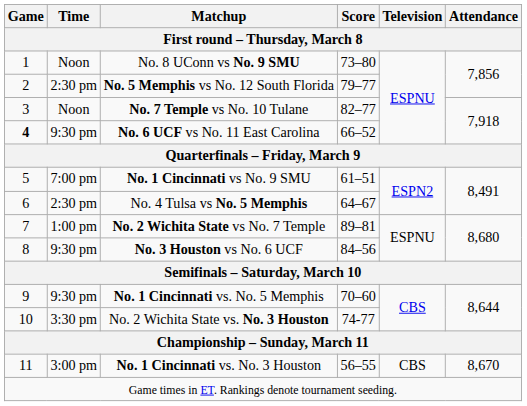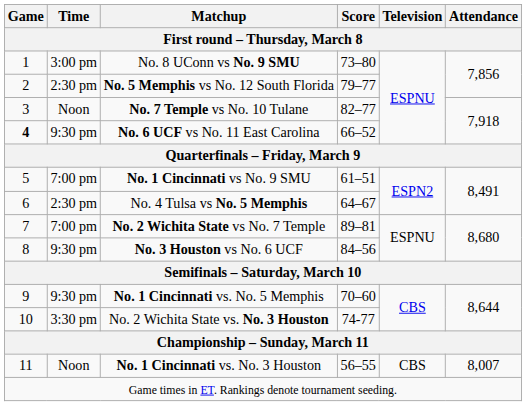 <table class="wikitable" style="font-size: 95%;text-align:center">
 <tr>
 <th>Game</th>
 <th>Time</th>
 <th>Matchup</th>
 <th>Score</th>
 <th>Television</th>
 <th>Attendance</th>
 </tr>
 <tr>
 <th colspan=6>First round – Thursday, March 8</th>
 </tr>
 <tr>
 <td>1</td>
-<td>Noon</td>
+<td>3:00 pm</td>
 <td>No. 8 UConn vs <strong>No. 9 SMU</strong></td>
 <td>73–80</td>
 <td rowspan=4><a href='#'>ESPNU</a></td>
 <td rowspan=2>7,856</td>
 </tr>
 <tr>
 <td>2</td>
 <td>2:30 pm</td>
 <td><strong>No. 5 Memphis</strong> vs No. 12 South Florida</td>
 <td>79–77</td>
 </tr>
 <tr>
 <td>3</td>
 <td>Noon</td>
 <td><strong>No. 7 Temple</strong> vs No. 10 Tulane</td>
 <td>82–77</td>
 <td rowspan=2>7,918</td>
 </tr>
 <tr>
 <td><strong>4</strong></td>
 <td>9:30 pm</td>
 <td><strong>No. 6 UCF</strong> vs No. 11 East Carolina</td>
 <td>66–52</td>
 </tr>
 <tr>
 <th colspan=6>Quarterfinals – Friday, March 9</th>
 </tr>
 <tr>
 <td>5</td>
 <td>7:00 pm</td>
 <td><strong>No. 1 Cincinnati</strong> vs No. 9 SMU</td>
 <td>61–51</td>
 <td rowspan=2><a href='#'>ESPN2</a></td>
 <td rowspan=2>8,491</td>
 </tr>
 <tr>
 <td>6</td>
 <td>2:30 pm</td>
 <td>No. 4 Tulsa vs <strong>No. 5 Memphis</strong></td>
 <td>64–67</td>
 </tr>
 <tr>
 <td>7</td>
-<td>1:00 pm</td>
+<td>7:00 pm</td>
 <td><strong>No. 2 Wichita State</strong> vs No. 7 Temple</td>
 <td>89–81</td>
 <td rowspan=2>ESPNU</td>
 <td rowspan=2>8,680</td>
 </tr>
 <tr>
 <td>8</td>
 <td>9:30 pm</td>
 <td><strong>No. 3 Houston</strong> vs No. 6 UCF</td>
 <td>84–56</td>
 </tr>
 <tr>
 <th colspan=6>Semifinals – Saturday, March 10</th>
 </tr>
 <tr>
 <td>9</td>
 <td>9:30 pm</td>
 <td><strong>No. 1 Cincinnati</strong> vs. No. 5 Memphis</td>
 <td>70–60</td>
 <td rowspan=2><a href='#'>CBS</a></td>
 <td rowspan=2>8,644</td>
 </tr>
 <tr>
 <td>10</td>
 <td>3:30 pm</td>
 <td>No. 2 Wichita State vs. <strong>No. 3 Houston</strong></td>
 <td>74-77</td>
 </tr>
 <tr>
 <th colspan=6>Championship – Sunday, March 11</th>
 </tr>
 <tr>
 <td>11</td>
-<td>3:00 pm</td>
+<td>Noon</td>
 <td><strong>No. 1 Cincinnati</strong> vs. No. 3 Houston</td>
 <td>56–55</td>
 <td>CBS</td>
-<td rowspan=1>8,670</td>
+<td rowspan=1>8,007</td>
 </tr>
 <tr>
 <td colspan=6><small>Game times in <a href='#'>ET</a>. Rankings denote tournament seeding.</small></td>
 </tr>
 </table>
